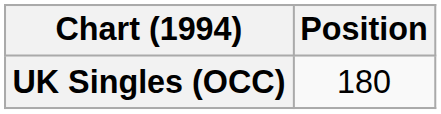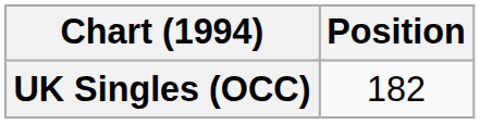 <table class="wikitable plainrowheaders" style="text-align:center">
 <tr>
 <th>Chart (1994)</th>
 <th>Position</th>
 </tr>
 <tr>
 <th scope="row">UK Singles (OCC)</th>
-<td>180</td>
+<td>182</td>
 </tr>
 </table>
